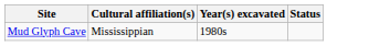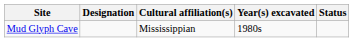 <table class="wikitable">
 <tr>
 <th>Site</th>
+<th>Designation</th>
 <th>Cultural affiliation(s)</th>
 <th>Year(s) excavated</th>
 <th>Status</th>
 </tr>
 <tr>
 <td><a href='#'>Mud Glyph Cave</a></td>
+<td></td>
 <td>Mississippian</td>
 <td>1980s</td>
 <td></td>
 </tr>
 </table>
